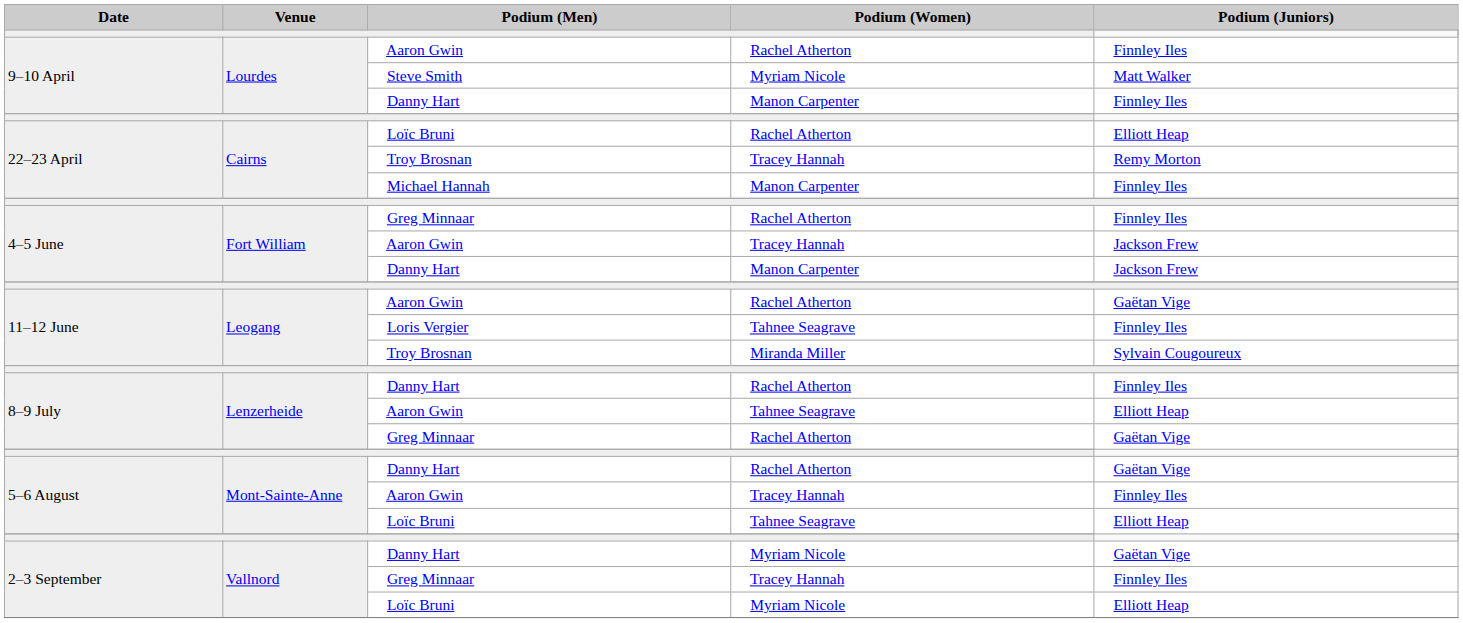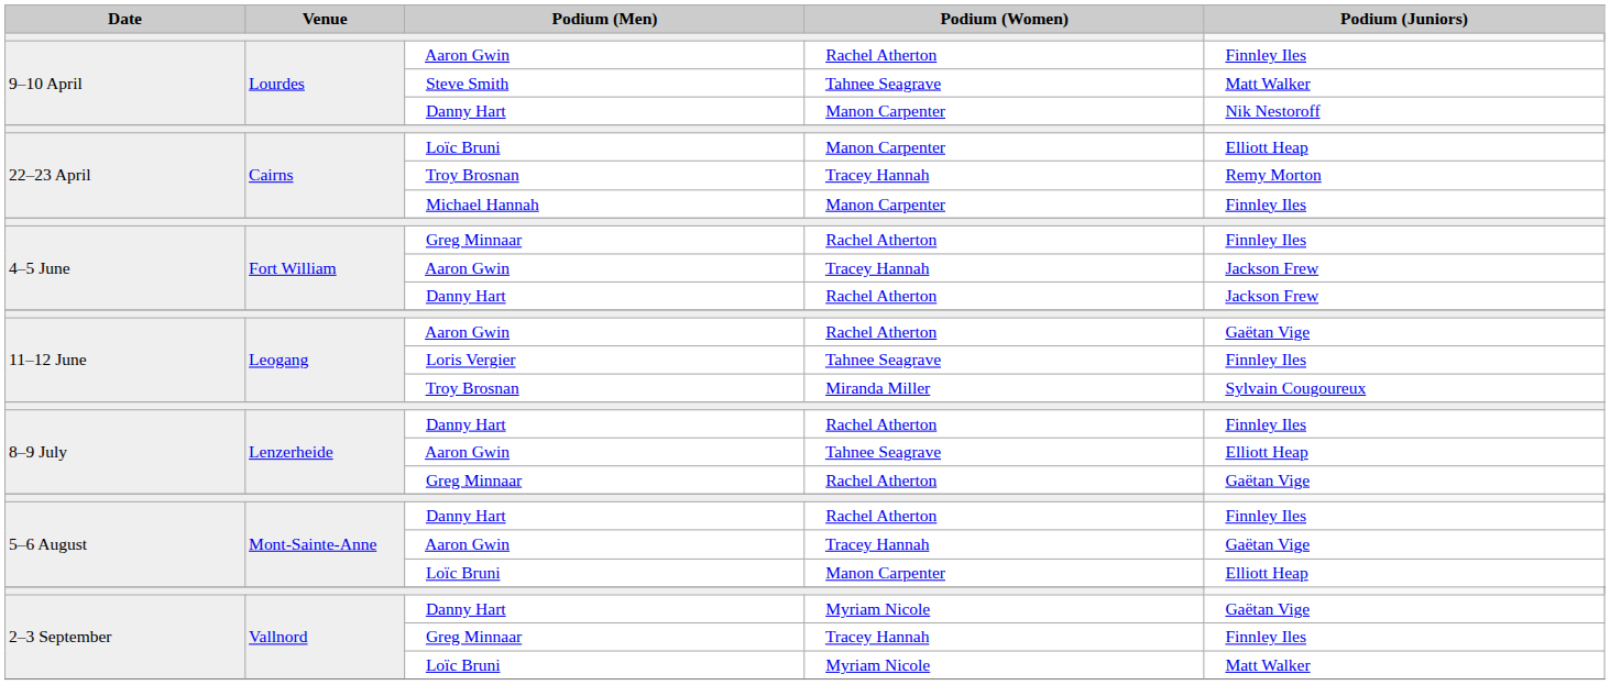 <table class="wikitable" width=90% bgcolor="#f7f8ff" cellpadding="3" cellspacing="0" border="1" style="font-size: 95%; border: gray solid 1px; border-collapse: collapse;">
 <tr bgcolor="#CCCCCC">
 <td align="center"><strong>Date</strong></td>
 <td width=10% align="center"><strong>Venue</strong></td>
 <td width=25% align="center"><strong>Podium (Men)</strong></td>
 <td width=25% align="center"><strong>Podium (Women)</strong></td>
 <td width=25% align="center"><strong>Podium (Juniors)</strong></td>
 </tr>
 <tr bgcolor="#EFEFEF">
 <td colspan=4></td>
 </tr>
 <tr bgcolor="#EFEFEF">
 <td rowspan=3>9–10 April</td>
 <td rowspan=3> <a href='#'>Lourdes</a></td>
 <td bgcolor="#ffffff">      <a href='#'>Aaron Gwin</a></td>
 <td bgcolor="#ffffff">      <a href='#'>Rachel Atherton</a></td>
 <td bgcolor="#ffffff">      <a href='#'>Finnley Iles</a></td>
 </tr>
 <tr>
 <td bgcolor="#ffffff">      <a href='#'>Steve Smith</a></td>
-<td bgcolor="#ffffff">      <a href='#'>Myriam Nicole</a></td>
+<td bgcolor="#ffffff">      <a href='#'>Tahnee Seagrave</a></td>
 <td bgcolor="#ffffff">      <a href='#'>Matt Walker</a></td>
 </tr>
 <tr>
 <td bgcolor="#ffffff">      <a href='#'>Danny Hart</a></td>
 <td bgcolor="#ffffff">      <a href='#'>Manon Carpenter</a></td>
-<td bgcolor="#ffffff">      <a href='#'>Finnley Iles</a></td>
+<td bgcolor="#ffffff">      <a href='#'>Nik Nestoroff</a></td>
 </tr>
 <tr>
 </tr>
 <tr bgcolor="#EFEFEF">
 <td colspan=4></td>
 </tr>
 <tr bgcolor="#EFEFEF">
 <td rowspan=3>22–23 April</td>
 <td rowspan=3> <a href='#'>Cairns</a></td>
 <td bgcolor="#ffffff">      <a href='#'>Loïc Bruni</a></td>
-<td bgcolor="#ffffff">      <a href='#'>Rachel Atherton</a></td>
+<td bgcolor="#ffffff">      <a href='#'>Manon Carpenter</a></td>
 <td bgcolor="#ffffff">      <a href='#'>Elliott Heap</a></td>
 </tr>
 <tr>
 <td bgcolor="#ffffff">      <a href='#'>Troy Brosnan</a></td>
 <td bgcolor="#ffffff">      <a href='#'>Tracey Hannah</a></td>
 <td bgcolor="#ffffff">      <a href='#'>Remy Morton</a></td>
 </tr>
 <tr>
 <td bgcolor="#ffffff">      <a href='#'>Michael Hannah</a></td>
 <td bgcolor="#ffffff">      <a href='#'>Manon Carpenter</a></td>
 <td bgcolor="#ffffff">      <a href='#'>Finnley Iles</a></td>
 </tr>
 <tr>
 </tr>
 <tr bgcolor="#EFEFEF">
 <td colspan=5></td>
 </tr>
 <tr bgcolor="#EFEFEF">
 <td rowspan=3>4–5 June</td>
 <td rowspan=3> <a href='#'>Fort William</a></td>
 <td bgcolor="#ffffff">      <a href='#'>Greg Minnaar</a></td>
 <td bgcolor="#ffffff">      <a href='#'>Rachel Atherton</a></td>
 <td bgcolor="#ffffff">      <a href='#'>Finnley Iles</a></td>
 </tr>
 <tr>
 <td bgcolor="#ffffff">      <a href='#'>Aaron Gwin</a></td>
 <td bgcolor="#ffffff">      <a href='#'>Tracey Hannah</a></td>
 <td bgcolor="#ffffff">      <a href='#'>Jackson Frew</a></td>
 </tr>
 <tr>
 <td bgcolor="#ffffff">      <a href='#'>Danny Hart</a></td>
-<td bgcolor="#ffffff">      <a href='#'>Manon Carpenter</a></td>
+<td bgcolor="#ffffff">      <a href='#'>Rachel Atherton</a></td>
 <td bgcolor="#ffffff">      <a href='#'>Jackson Frew</a></td>
 </tr>
 <tr>
 </tr>
 <tr bgcolor="#EFEFEF">
 <td colspan=5></td>
 </tr>
 <tr bgcolor="#EFEFEF">
 <td rowspan=3>11–12 June</td>
 <td rowspan=3> <a href='#'>Leogang</a></td>
 <td bgcolor="#ffffff">      <a href='#'>Aaron Gwin</a></td>
 <td bgcolor="#ffffff">      <a href='#'>Rachel Atherton</a></td>
 <td bgcolor="#ffffff">      <a href='#'>Gaëtan Vige</a></td>
 </tr>
 <tr>
 <td bgcolor="#ffffff">      <a href='#'>Loris Vergier</a></td>
 <td bgcolor="#ffffff">      <a href='#'>Tahnee Seagrave</a></td>
 <td bgcolor="#ffffff">      <a href='#'>Finnley Iles</a></td>
 </tr>
 <tr>
 <td bgcolor="#ffffff">      <a href='#'>Troy Brosnan</a></td>
 <td bgcolor="#ffffff">      <a href='#'>Miranda Miller</a></td>
 <td bgcolor="#ffffff">      <a href='#'>Sylvain Cougoureux</a></td>
 </tr>
 <tr>
 </tr>
 <tr bgcolor="#EFEFEF">
 <td colspan=5></td>
 </tr>
 <tr bgcolor="#EFEFEF">
 <td rowspan=3>8–9 July</td>
 <td rowspan=3> <a href='#'>Lenzerheide</a></td>
 <td bgcolor="#ffffff">      <a href='#'>Danny Hart</a></td>
 <td bgcolor="#ffffff">      <a href='#'>Rachel Atherton</a></td>
 <td bgcolor="#ffffff">      <a href='#'>Finnley Iles</a></td>
 </tr>
 <tr>
 <td bgcolor="#ffffff">      <a href='#'>Aaron Gwin</a></td>
 <td bgcolor="#ffffff">      <a href='#'>Tahnee Seagrave</a></td>
 <td bgcolor="#ffffff">      <a href='#'>Elliott Heap</a></td>
 </tr>
 <tr>
 <td bgcolor="#ffffff">      <a href='#'>Greg Minnaar</a></td>
 <td bgcolor="#ffffff">      <a href='#'>Rachel Atherton</a></td>
 <td bgcolor="#ffffff">      <a href='#'>Gaëtan Vige</a></td>
 </tr>
 <tr>
 </tr>
 <tr bgcolor="#EFEFEF">
 <td colspan=4></td>
 </tr>
 <tr bgcolor="#EFEFEF">
 <td rowspan=3>5–6 August</td>
 <td rowspan=3> <a href='#'>Mont-Sainte-Anne</a></td>
 <td bgcolor="#ffffff">      <a href='#'>Danny Hart</a></td>
 <td bgcolor="#ffffff">      <a href='#'>Rachel Atherton</a></td>
-<td bgcolor="#ffffff">      <a href='#'>Gaëtan Vige</a></td>
+<td bgcolor="#ffffff">      <a href='#'>Finnley Iles</a></td>
 </tr>
 <tr>
 <td bgcolor="#ffffff">      <a href='#'>Aaron Gwin</a></td>
 <td bgcolor="#ffffff">      <a href='#'>Tracey Hannah</a></td>
-<td bgcolor="#ffffff">      <a href='#'>Finnley Iles</a></td>
+<td bgcolor="#ffffff">      <a href='#'>Gaëtan Vige</a></td>
 </tr>
 <tr>
 <td bgcolor="#ffffff">      <a href='#'>Loïc Bruni</a></td>
-<td bgcolor="#ffffff">      <a href='#'>Tahnee Seagrave</a></td>
+<td bgcolor="#ffffff">      <a href='#'>Manon Carpenter</a></td>
 <td bgcolor="#ffffff">      <a href='#'>Elliott Heap</a></td>
 </tr>
 <tr>
 </tr>
 <tr>
 </tr>
 <tr bgcolor="#EFEFEF">
 <td colspan=4></td>
 </tr>
 <tr bgcolor="#EFEFEF">
 <td rowspan=3>2–3 September</td>
 <td rowspan=3> <a href='#'>Vallnord</a></td>
 <td bgcolor="#ffffff">      <a href='#'>Danny Hart</a></td>
 <td bgcolor="#ffffff">      <a href='#'>Myriam Nicole</a></td>
 <td bgcolor="#ffffff">      <a href='#'>Gaëtan Vige</a></td>
 </tr>
 <tr>
 <td bgcolor="#ffffff">      <a href='#'>Greg Minnaar</a></td>
 <td bgcolor="#ffffff">      <a href='#'>Tracey Hannah</a></td>
 <td bgcolor="#ffffff">      <a href='#'>Finnley Iles</a></td>
 </tr>
 <tr>
 <td bgcolor="#ffffff">      <a href='#'>Loïc Bruni</a></td>
 <td bgcolor="#ffffff">      <a href='#'>Myriam Nicole</a></td>
-<td bgcolor="#ffffff">      <a href='#'>Elliott Heap</a></td>
+<td bgcolor="#ffffff">      <a href='#'>Matt Walker</a></td>
 </tr>
 <tr>
 </tr>
 </table>
